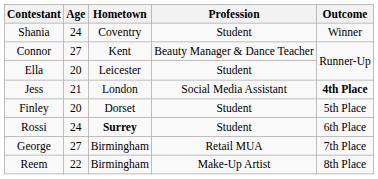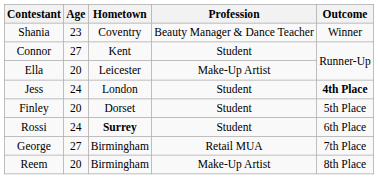 <table class="wikitable sortable" border="2" style="text-align:center;font-size:96%">
 <tr>
 <th>Contestant</th>
 <th>Age</th>
 <th>Hometown</th>
 <th>Profession</th>
 <th>Outcome</th>
 </tr>
 <tr>
 <td>Shania</td>
-<td>24</td>
+<td>23</td>
 <td>Coventry</td>
-<td>Student</td>
+<td>Beauty Manager & Dance Teacher</td>
 <td>Winner</td>
 </tr>
 <tr>
 <td>Connor</td>
 <td>27</td>
 <td>Kent</td>
-<td>Beauty Manager & Dance Teacher</td>
+<td>Student</td>
 <td rowspan = "2">Runner-Up</td>
 </tr>
 <tr>
 <td>Ella</td>
 <td>20</td>
 <td>Leicester</td>
-<td>Student</td>
+<td>Make-Up Artist</td>
 </tr>
 <tr>
 <td>Jess</td>
-<td>21</td>
+<td>24</td>
 <td>London</td>
-<td>Social Media Assistant</td>
+<td>Student</td>
 <td><strong>4th Place</strong></td>
 </tr>
 <tr>
 <td>Finley</td>
 <td>20</td>
 <td>Dorset</td>
 <td>Student</td>
 <td>5th Place</td>
 </tr>
 <tr>
 <td>Rossi</td>
 <td>24</td>
 <td><strong>Surrey</strong></td>
 <td>Student</td>
 <td>6th Place</td>
 </tr>
 <tr>
 <td>George</td>
 <td>27</td>
 <td>Birmingham</td>
 <td>Retail MUA</td>
 <td>7th Place</td>
 </tr>
 <tr>
 <td>Reem</td>
-<td>22</td>
+<td>20</td>
 <td>Birmingham</td>
 <td>Make-Up Artist</td>
 <td>8th Place</td>
 </tr>
 </table>
